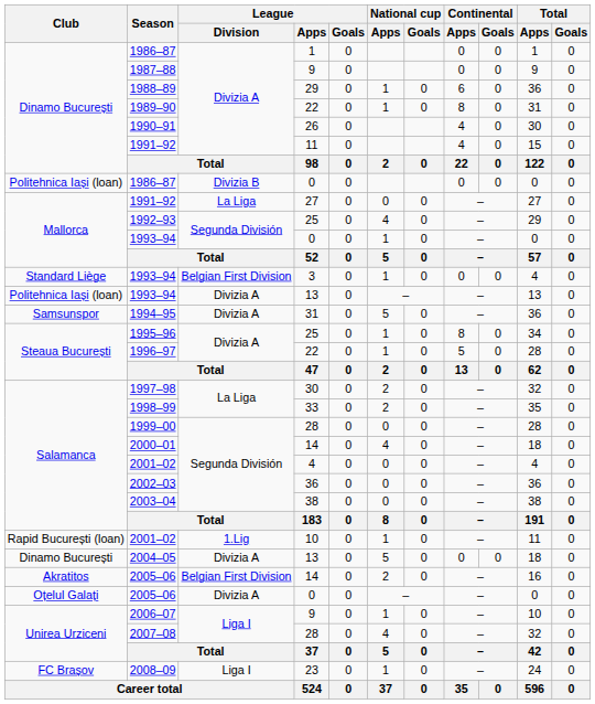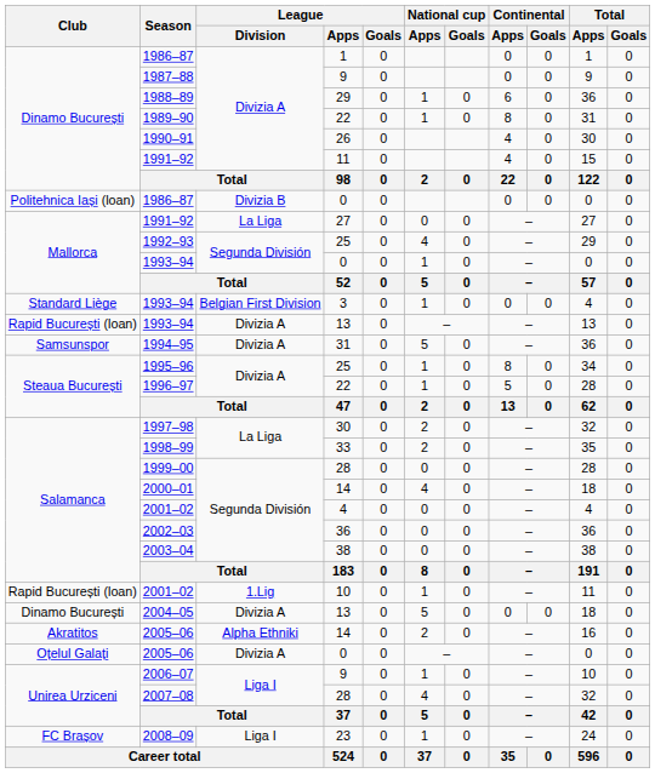 <table class="wikitable" style="text-align:center">
 <tr>
 <th rowspan="2">Club</th>
 <th rowspan="2">Season</th>
 <th colspan="3">League</th>
 <th colspan="2">National cup</th>
 <th colspan="2">Continental</th>
 <th colspan="2">Total</th>
 </tr>
 <tr>
 <th>Division</th>
 <th>Apps</th>
 <th>Goals</th>
 <th>Apps</th>
 <th>Goals</th>
 <th>Apps</th>
 <th>Goals</th>
 <th>Apps</th>
 <th>Goals</th>
 </tr>
 <tr>
 <td rowspan="7"><a href='#'>Dinamo București</a></td>
 <td><a href='#'>1986–87</a></td>
 <td rowspan="6"><a href='#'>Divizia A</a></td>
 <td>1</td>
 <td>0</td>
 <td></td>
 <td></td>
 <td>0</td>
 <td>0</td>
 <td>1</td>
 <td>0</td>
 </tr>
 <tr>
 <td><a href='#'>1987–88</a></td>
 <td>9</td>
 <td>0</td>
 <td></td>
 <td></td>
 <td>0</td>
 <td>0</td>
 <td>9</td>
 <td>0</td>
 </tr>
 <tr>
 <td><a href='#'>1988–89</a></td>
 <td>29</td>
 <td>0</td>
 <td>1</td>
 <td>0</td>
 <td>6</td>
 <td>0</td>
 <td>36</td>
 <td>0</td>
 </tr>
 <tr>
 <td><a href='#'>1989–90</a></td>
 <td>22</td>
 <td>0</td>
 <td>1</td>
 <td>0</td>
 <td>8</td>
 <td>0</td>
 <td>31</td>
 <td>0</td>
 </tr>
 <tr>
 <td><a href='#'>1990–91</a></td>
 <td>26</td>
 <td>0</td>
 <td></td>
 <td></td>
 <td>4</td>
 <td>0</td>
 <td>30</td>
 <td>0</td>
 </tr>
 <tr>
 <td><a href='#'>1991–92</a></td>
 <td>11</td>
 <td>0</td>
 <td></td>
 <td></td>
 <td>4</td>
 <td>0</td>
 <td>15</td>
 <td>0</td>
 </tr>
 <tr>
 <th colspan="2">Total</th>
 <th>98</th>
 <th>0</th>
 <th>2</th>
 <th>0</th>
 <th>22</th>
 <th>0</th>
 <th>122</th>
 <th>0</th>
 </tr>
 <tr>
 <td rowspan="1"><a href='#'>Politehnica Iași</a> (loan)</td>
 <td><a href='#'>1986–87</a></td>
 <td><a href='#'>Divizia B</a></td>
 <td>0</td>
 <td>0</td>
 <td></td>
 <td></td>
 <td>0</td>
 <td>0</td>
 <td>0</td>
 <td>0</td>
 </tr>
 <tr>
 <td rowspan="4"><a href='#'>Mallorca</a></td>
 <td><a href='#'>1991–92</a></td>
 <td><a href='#'>La Liga</a></td>
 <td>27</td>
 <td>0</td>
 <td>0</td>
 <td>0</td>
 <td colspan="2">–</td>
 <td>27</td>
 <td>0</td>
 </tr>
 <tr>
 <td><a href='#'>1992–93</a></td>
 <td rowspan="2"><a href='#'>Segunda División</a></td>
 <td>25</td>
 <td>0</td>
 <td>4</td>
 <td>0</td>
 <td colspan="2">–</td>
 <td>29</td>
 <td>0</td>
 </tr>
 <tr>
 <td><a href='#'>1993–94</a></td>
 <td>0</td>
 <td>0</td>
 <td>1</td>
 <td>0</td>
 <td colspan="2">–</td>
 <td>0</td>
 <td>0</td>
 </tr>
 <tr>
 <th colspan="2">Total</th>
 <th>52</th>
 <th>0</th>
 <th>5</th>
 <th>0</th>
 <th colspan="2">–</th>
 <th>57</th>
 <th>0</th>
 </tr>
 <tr>
 <td><a href='#'>Standard Liège</a></td>
 <td><a href='#'>1993–94</a></td>
 <td><a href='#'>Belgian First Division</a></td>
 <td>3</td>
 <td>0</td>
 <td>1</td>
 <td>0</td>
 <td>0</td>
 <td>0</td>
 <td>4</td>
 <td>0</td>
 </tr>
 <tr>
-<td rowspan="1"><a href='#'>Politehnica Iași</a> (loan)</td>
+<td><a href='#'>Rapid București</a> (loan)</td>
 <td><a href='#'>1993–94</a></td>
 <td>Divizia A</td>
 <td>13</td>
 <td>0</td>
 <td colspan="2">–</td>
 <td colspan="2">–</td>
 <td>13</td>
 <td>0</td>
 </tr>
 <tr>
 <td><a href='#'>Samsunspor</a></td>
 <td><a href='#'>1994–95</a></td>
 <td>Divizia A</td>
 <td>31</td>
 <td>0</td>
 <td>5</td>
 <td>0</td>
 <td colspan="2">–</td>
 <td>36</td>
 <td>0</td>
 </tr>
 <tr>
 <td rowspan="3"><a href='#'>Steaua București</a></td>
 <td><a href='#'>1995–96</a></td>
 <td rowspan="2">Divizia A</td>
 <td>25</td>
 <td>0</td>
 <td>1</td>
 <td>0</td>
 <td>8</td>
 <td>0</td>
 <td>34</td>
 <td>0</td>
 </tr>
 <tr>
 <td><a href='#'>1996–97</a></td>
 <td>22</td>
 <td>0</td>
 <td>1</td>
 <td>0</td>
 <td>5</td>
 <td>0</td>
 <td>28</td>
 <td>0</td>
 </tr>
 <tr>
 <th colspan="2">Total</th>
 <th>47</th>
 <th>0</th>
 <th>2</th>
 <th>0</th>
 <th>13</th>
 <th>0</th>
 <th>62</th>
 <th>0</th>
 </tr>
 <tr>
 <td rowspan="8"><a href='#'>Salamanca</a></td>
 <td><a href='#'>1997–98</a></td>
 <td rowspan="2">La Liga</td>
 <td>30</td>
 <td>0</td>
 <td>2</td>
 <td>0</td>
 <td colspan="2">–</td>
 <td>32</td>
 <td>0</td>
 </tr>
 <tr>
 <td><a href='#'>1998–99</a></td>
 <td>33</td>
 <td>0</td>
 <td>2</td>
 <td>0</td>
 <td colspan="2">–</td>
 <td>35</td>
 <td>0</td>
 </tr>
 <tr>
 <td><a href='#'>1999–00</a></td>
 <td rowspan="5">Segunda División</td>
 <td>28</td>
 <td>0</td>
 <td>0</td>
 <td>0</td>
 <td colspan="2">–</td>
 <td>28</td>
 <td>0</td>
 </tr>
 <tr>
 <td><a href='#'>2000–01</a></td>
 <td>14</td>
 <td>0</td>
 <td>4</td>
 <td>0</td>
 <td colspan="2">–</td>
 <td>18</td>
 <td>0</td>
 </tr>
 <tr>
 <td><a href='#'>2001–02</a></td>
 <td>4</td>
 <td>0</td>
 <td>0</td>
 <td>0</td>
 <td colspan="2">–</td>
 <td>4</td>
 <td>0</td>
 </tr>
 <tr>
 <td><a href='#'>2002–03</a></td>
 <td>36</td>
 <td>0</td>
 <td>0</td>
 <td>0</td>
 <td colspan="2">–</td>
 <td>36</td>
 <td>0</td>
 </tr>
 <tr>
 <td><a href='#'>2003–04</a></td>
 <td>38</td>
 <td>0</td>
 <td>0</td>
 <td>0</td>
 <td colspan="2">–</td>
 <td>38</td>
 <td>0</td>
 </tr>
 <tr>
 <th colspan="2">Total</th>
 <th>183</th>
 <th>0</th>
 <th>8</th>
 <th>0</th>
 <th colspan="2">–</th>
 <th>191</th>
 <th>0</th>
 </tr>
 <tr>
 <td>Rapid București (loan)</td>
 <td><a href='#'>2001–02</a></td>
 <td><a href='#'>1.Lig</a></td>
 <td>10</td>
 <td>0</td>
 <td>1</td>
 <td>0</td>
 <td colspan="2">–</td>
 <td>11</td>
 <td>0</td>
 </tr>
 <tr>
 <td>Dinamo București</td>
 <td><a href='#'>2004–05</a></td>
 <td>Divizia A</td>
 <td>13</td>
 <td>0</td>
 <td>5</td>
 <td>0</td>
 <td>0</td>
 <td>0</td>
 <td>18</td>
 <td>0</td>
 </tr>
 <tr>
 <td><a href='#'>Akratitos</a></td>
 <td><a href='#'>2005–06</a></td>
-<td><a href='#'>Belgian First Division</a></td>
+<td><a href='#'>Alpha Ethniki</a></td>
 <td>14</td>
 <td>0</td>
 <td>2</td>
 <td>0</td>
 <td colspan="2">–</td>
 <td>16</td>
 <td>0</td>
 </tr>
 <tr>
 <td><a href='#'>Oțelul Galați</a></td>
 <td><a href='#'>2005–06</a></td>
 <td>Divizia A</td>
 <td>0</td>
 <td>0</td>
 <td colspan="2">–</td>
 <td colspan="2">–</td>
 <td>0</td>
 <td>0</td>
 </tr>
 <tr>
 <td rowspan="3"><a href='#'>Unirea Urziceni</a></td>
 <td><a href='#'>2006–07</a></td>
 <td rowspan="2"><a href='#'>Liga I</a></td>
 <td>9</td>
 <td>0</td>
 <td>1</td>
 <td>0</td>
 <td colspan="2">–</td>
 <td>10</td>
 <td>0</td>
 </tr>
 <tr>
 <td><a href='#'>2007–08</a></td>
 <td>28</td>
 <td>0</td>
 <td>4</td>
 <td>0</td>
 <td colspan="2">–</td>
 <td>32</td>
 <td>0</td>
 </tr>
 <tr>
 <th colspan="2">Total</th>
 <th>37</th>
 <th>0</th>
 <th>5</th>
 <th>0</th>
 <th colspan="2">–</th>
 <th>42</th>
 <th>0</th>
 </tr>
 <tr>
 <td><a href='#'>FC Brașov</a></td>
 <td><a href='#'>2008–09</a></td>
 <td>Liga I</td>
 <td>23</td>
 <td>0</td>
 <td>1</td>
 <td>0</td>
 <td colspan="2">–</td>
 <td>24</td>
 <td>0</td>
 </tr>
 <tr>
 <th colspan="3">Career total</th>
 <th>524</th>
 <th>0</th>
 <th>37</th>
 <th>0</th>
 <th>35</th>
 <th>0</th>
 <th>596</th>
 <th>0</th>
 </tr>
 </table>
